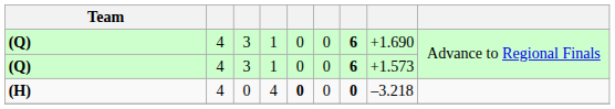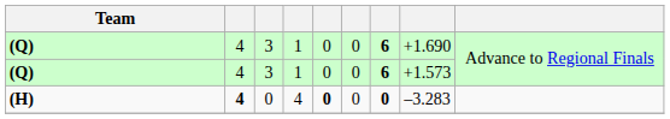 <table class="wikitable" style="text-align:center">
 <tr>
 <th width=200>Team</th>
 <th width=20></th>
 <th width=20></th>
 <th width=20></th>
 <th width=20></th>
 <th width=20></th>
 <th width=20></th>
 <th width=45></th>
 <th width=190></th>
 </tr>
 <tr style="background:#cfc">
 <td align="left"> <strong>(Q)</strong></td>
 <td>4</td>
 <td>3</td>
 <td>1</td>
 <td>0</td>
 <td>0</td>
 <td><strong>6</strong></td>
 <td>+1.690</td>
 <td rowspan=2>Advance to <a href='#'>Regional Finals</a></td>
 </tr>
 <tr style="background:#cfc">
 <td align="left"> <strong>(Q)</strong></td>
 <td>4</td>
 <td>3</td>
 <td>1</td>
 <td>0</td>
 <td>0</td>
 <td><strong>6</strong></td>
 <td>+1.573</td>
 </tr>
 <tr>
 <td align="left"> <strong>(H)</strong></td>
-<td>4</td>
+<td><strong>4</strong></td>
 <td>0</td>
 <td>4</td>
 <td><strong>0</strong></td>
 <td>0</td>
 <td><strong>0</strong></td>
-<td>–3.218</td>
+<td>–3.283</td>
 <td></td>
 </tr>
 <tr>
 </tr>
 </table>
